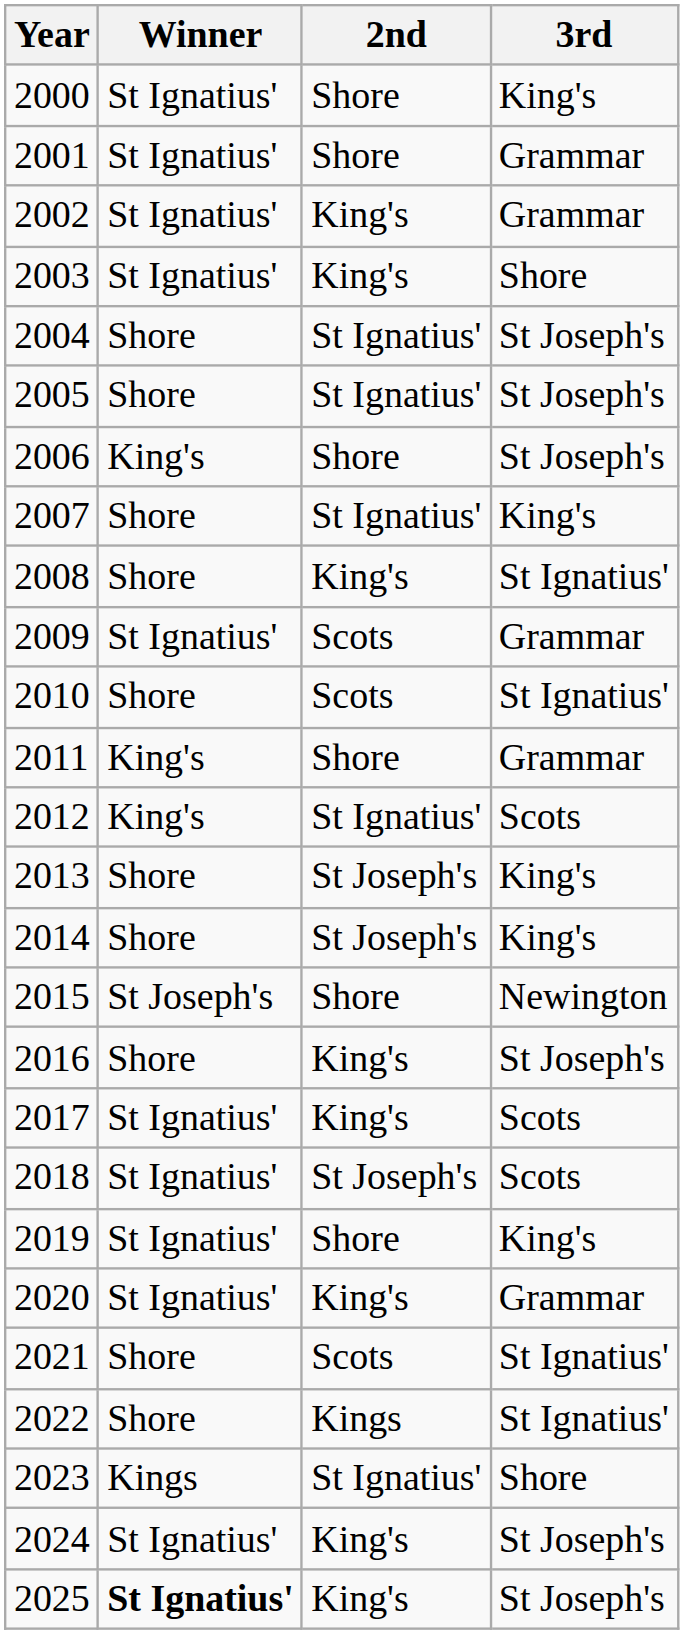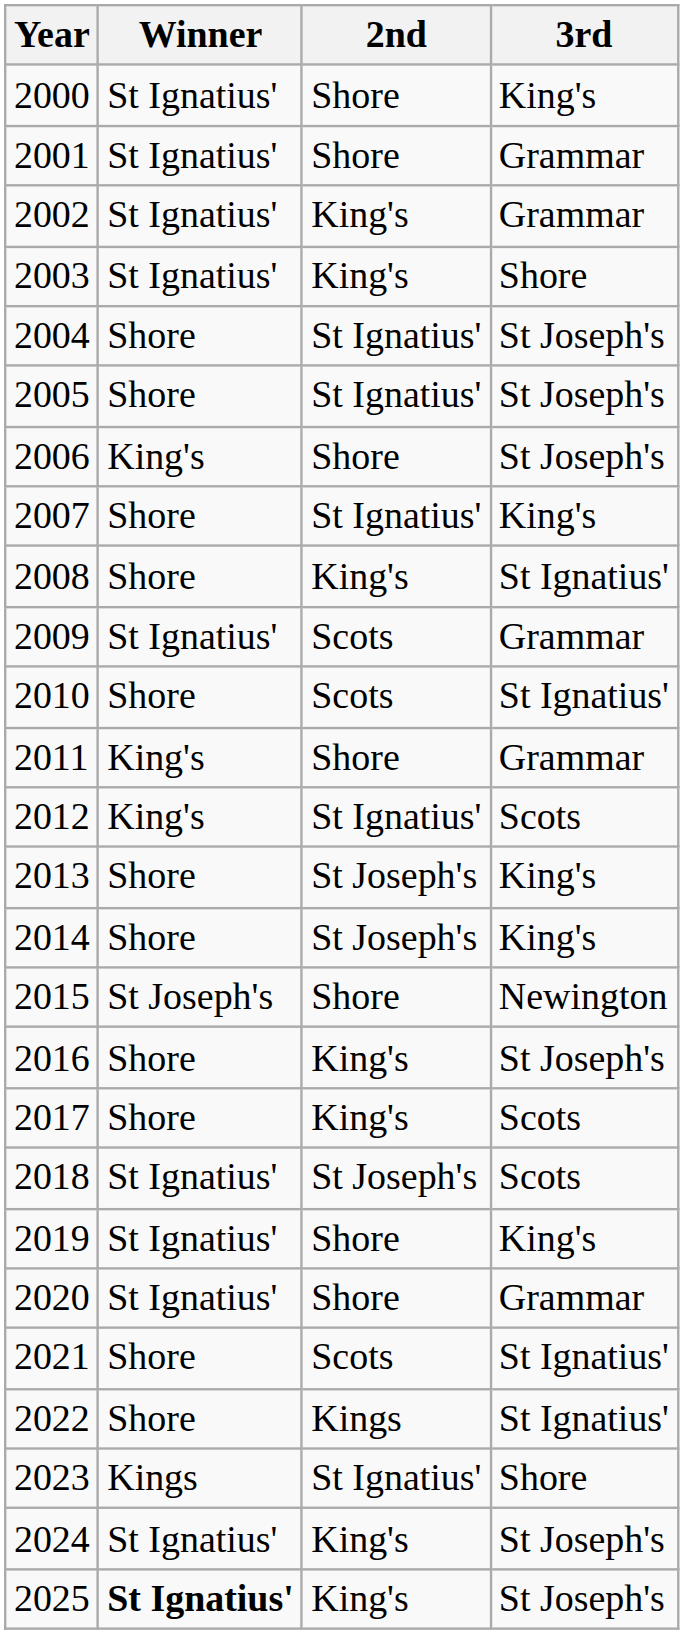 <table class="wikitable">
 <tr>
 <th>Year</th>
 <th>Winner</th>
 <th>2nd</th>
 <th>3rd</th>
 </tr>
 <tr>
 <td>2000</td>
 <td>St Ignatius'</td>
 <td>Shore</td>
 <td>King's</td>
 </tr>
 <tr>
 <td>2001</td>
 <td>St Ignatius'</td>
 <td>Shore</td>
 <td>Grammar</td>
 </tr>
 <tr>
 <td>2002</td>
 <td>St Ignatius'</td>
 <td>King's</td>
 <td>Grammar</td>
 </tr>
 <tr>
 <td>2003</td>
 <td>St Ignatius'</td>
 <td>King's</td>
 <td>Shore</td>
 </tr>
 <tr>
 <td>2004</td>
 <td>Shore</td>
 <td>St Ignatius'</td>
 <td>St Joseph's</td>
 </tr>
 <tr>
 <td>2005</td>
 <td>Shore</td>
 <td>St Ignatius'</td>
 <td>St Joseph's</td>
 </tr>
 <tr>
 <td>2006</td>
 <td>King's</td>
 <td>Shore</td>
 <td>St Joseph's</td>
 </tr>
 <tr>
 <td>2007</td>
 <td>Shore</td>
 <td>St Ignatius'</td>
 <td>King's</td>
 </tr>
 <tr>
 <td>2008</td>
 <td>Shore</td>
 <td>King's</td>
 <td>St Ignatius'</td>
 </tr>
 <tr>
 <td>2009</td>
 <td>St Ignatius'</td>
 <td>Scots</td>
 <td>Grammar</td>
 </tr>
 <tr>
 <td>2010</td>
 <td>Shore</td>
 <td>Scots</td>
 <td>St Ignatius'</td>
 </tr>
 <tr>
 <td>2011</td>
 <td>King's</td>
 <td>Shore</td>
 <td>Grammar</td>
 </tr>
 <tr>
 <td>2012</td>
 <td>King's</td>
 <td>St Ignatius'</td>
 <td>Scots</td>
 </tr>
 <tr>
 <td>2013</td>
 <td>Shore</td>
 <td>St Joseph's</td>
 <td>King's</td>
 </tr>
 <tr>
 <td>2014</td>
 <td>Shore</td>
 <td>St Joseph's</td>
 <td>King's</td>
 </tr>
 <tr>
 <td>2015</td>
 <td>St Joseph's</td>
 <td>Shore</td>
 <td>Newington</td>
 </tr>
 <tr>
 <td>2016</td>
 <td>Shore</td>
 <td>King's</td>
 <td>St Joseph's</td>
 </tr>
 <tr>
 <td>2017</td>
-<td>St Ignatius'</td>
+<td>Shore</td>
 <td>King's</td>
 <td>Scots</td>
 </tr>
 <tr>
 <td>2018</td>
 <td>St Ignatius'</td>
 <td>St Joseph's</td>
 <td>Scots</td>
 </tr>
 <tr>
 <td>2019</td>
 <td>St Ignatius'</td>
 <td>Shore</td>
 <td>King's</td>
 </tr>
 <tr>
 <td>2020</td>
 <td>St Ignatius'</td>
-<td>King's</td>
+<td>Shore</td>
 <td>Grammar</td>
 </tr>
 <tr>
 <td>2021</td>
 <td>Shore</td>
 <td>Scots</td>
 <td>St Ignatius'</td>
 </tr>
 <tr>
 <td>2022</td>
 <td>Shore</td>
 <td>Kings</td>
 <td>St Ignatius'</td>
 </tr>
 <tr>
 <td>2023</td>
 <td>Kings</td>
 <td>St Ignatius'</td>
 <td>Shore</td>
 </tr>
 <tr>
 <td>2024</td>
 <td>St Ignatius'</td>
 <td>King's</td>
 <td>St Joseph's</td>
 </tr>
 <tr>
 <td>2025</td>
 <td><strong>St Ignatius'</strong></td>
 <td>King's</td>
 <td>St Joseph's</td>
 </tr>
 </table>
